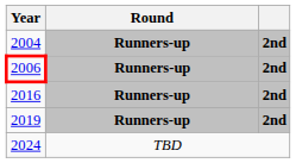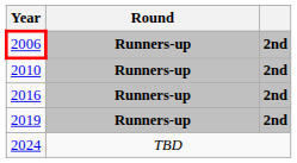 <table class="wikitable" style="text-align: center; font-size:90%">
 <tr>
 <th>Year</th>
 <th style="width:200px">Round</th>
 <th></th>
 </tr>
 <tr>
-<td><a href='#'>2004</a></td>
+<td style="border: 3px solid red"><a href='#'>2006</a></td>
 <td bgcolor=Silver><strong>Runners-up</strong></td>
 <td bgcolor=Silver><strong>2nd</strong></td>
 </tr>
 <tr>
-<td style="border: 3px solid red"><a href='#'>2006</a></td>
+<td><a href='#'>2010</a></td>
 <td bgcolor=Silver><strong>Runners-up</strong></td>
 <td bgcolor=Silver><strong>2nd</strong></td>
 </tr>
 <tr>
 <td><a href='#'>2016</a></td>
 <td bgcolor=Silver><strong>Runners-up</strong></td>
 <td bgcolor=Silver><strong>2nd</strong></td>
 </tr>
 <tr>
 <td><a href='#'>2019</a></td>
 <td bgcolor=Silver><strong>Runners-up</strong></td>
 <td bgcolor=Silver><strong>2nd</strong></td>
 </tr>
 <tr>
 <td><a href='#'>2024</a></td>
 <td colspan="2"><em>TBD</em></td>
 </tr>
 </table>
